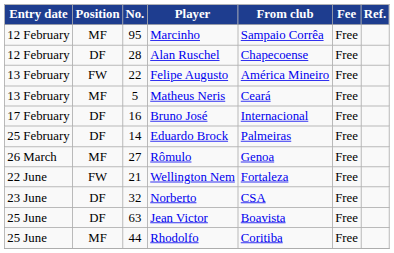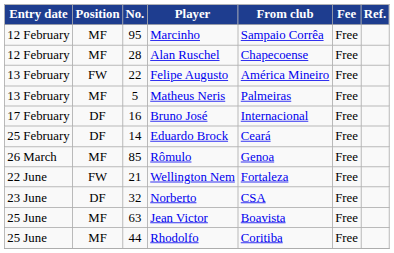 <table class="wikitable sortable">
 <tr>
 <th style="background:#1E3D8F; color:white;"><strong>Entry date</strong></th>
 <th style="background:#1E3D8F; color:white;"><strong>Position</strong></th>
 <th style="background:#1E3D8F; color:white;"><strong>No.</strong></th>
 <th style="background:#1E3D8F; color:white;"><strong>Player</strong></th>
 <th style="background:#1E3D8F; color:white;"><strong>From club</strong></th>
 <th style="background:#1E3D8F; color:white;"><strong>Fee</strong></th>
 <th style="background:#1E3D8F; color:white;"><strong>Ref.</strong></th>
 </tr>
 <tr>
 <td>12 February</td>
 <td style="text-align:center;">MF</td>
 <td style="text-align:center;">95</td>
 <td style="text-align:left;"> <a href='#'>Marcinho</a></td>
 <td style="text-align:left;"> <a href='#'>Sampaio Corrêa</a></td>
 <td>Free</td>
 <td></td>
 </tr>
 <tr>
 <td>12 February</td>
-<td style="text-align:center;">DF</td>
+<td style="text-align:center;">MF</td>
 <td style="text-align:center;">28</td>
 <td style="text-align:left;"> <a href='#'>Alan Ruschel</a></td>
 <td style="text-align:left;"> <a href='#'>Chapecoense</a></td>
 <td>Free</td>
 <td></td>
 </tr>
 <tr>
 <td>13 February</td>
 <td style="text-align:center;">FW</td>
 <td style="text-align:center;">22</td>
 <td style="text-align:left;"> <a href='#'>Felipe Augusto</a></td>
 <td style="text-align:left;"> <a href='#'>América Mineiro</a></td>
 <td>Free</td>
 <td></td>
 </tr>
 <tr>
 <td>13 February</td>
 <td style="text-align:center;">MF</td>
 <td style="text-align:center;">5</td>
 <td style="text-align:left;"> <a href='#'>Matheus Neris</a></td>
-<td style="text-align:left;"> <a href='#'>Ceará</a></td>
+<td style="text-align:left;"> <a href='#'>Palmeiras</a></td>
 <td>Free</td>
 <td></td>
 </tr>
 <tr>
 <td>17 February</td>
 <td style="text-align:center;">DF</td>
 <td style="text-align:center;">16</td>
 <td style="text-align:left;"> <a href='#'>Bruno José</a></td>
 <td style="text-align:left;"> <a href='#'>Internacional</a></td>
 <td>Free</td>
 <td></td>
 </tr>
 <tr>
 <td>25 February</td>
 <td style="text-align:center;">DF</td>
 <td style="text-align:center;">14</td>
 <td style="text-align:left;"> <a href='#'>Eduardo Brock</a></td>
-<td style="text-align:left;"> <a href='#'>Palmeiras</a></td>
+<td style="text-align:left;"> <a href='#'>Ceará</a></td>
 <td>Free</td>
 <td></td>
 </tr>
 <tr>
 <td>26 March</td>
 <td style="text-align:center;">MF</td>
-<td style="text-align:center;">27</td>
+<td style="text-align:center;">85</td>
 <td style="text-align:left;"> <a href='#'>Rômulo</a></td>
 <td style="text-align:left;"> <a href='#'>Genoa</a></td>
 <td>Free</td>
 <td></td>
 </tr>
 <tr>
 <td>22 June</td>
 <td style="text-align:center;">FW</td>
 <td style="text-align:center;">21</td>
 <td style="text-align:left;"> <a href='#'>Wellington Nem</a></td>
 <td style="text-align:left;"> <a href='#'>Fortaleza</a></td>
 <td>Free</td>
 <td></td>
 </tr>
 <tr>
 <td>23 June</td>
 <td style="text-align:center;">DF</td>
 <td style="text-align:center;">32</td>
 <td style="text-align:left;"> <a href='#'>Norberto</a></td>
 <td style="text-align:left;"> <a href='#'>CSA</a></td>
 <td>Free</td>
 <td></td>
 </tr>
 <tr>
 <td>25 June</td>
-<td style="text-align:center;">DF</td>
+<td style="text-align:center;">MF</td>
 <td style="text-align:center;">63</td>
 <td style="text-align:left;"> <a href='#'>Jean Victor</a></td>
 <td style="text-align:left;"> <a href='#'>Boavista</a></td>
 <td>Free</td>
 <td></td>
 </tr>
 <tr>
 <td>25 June</td>
 <td style="text-align:center;">MF</td>
 <td style="text-align:center;">44</td>
 <td style="text-align:left;"> <a href='#'>Rhodolfo</a></td>
 <td style="text-align:left;"> <a href='#'>Coritiba</a></td>
 <td>Free</td>
 <td></td>
 </tr>
 <tr>
 </tr>
 </table>
